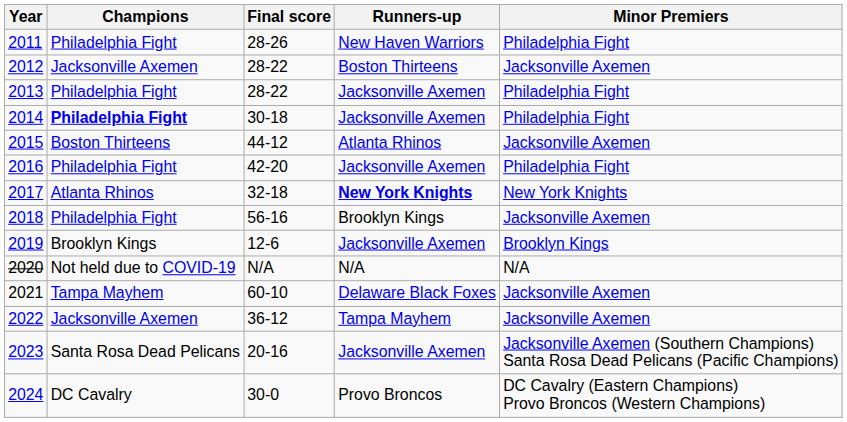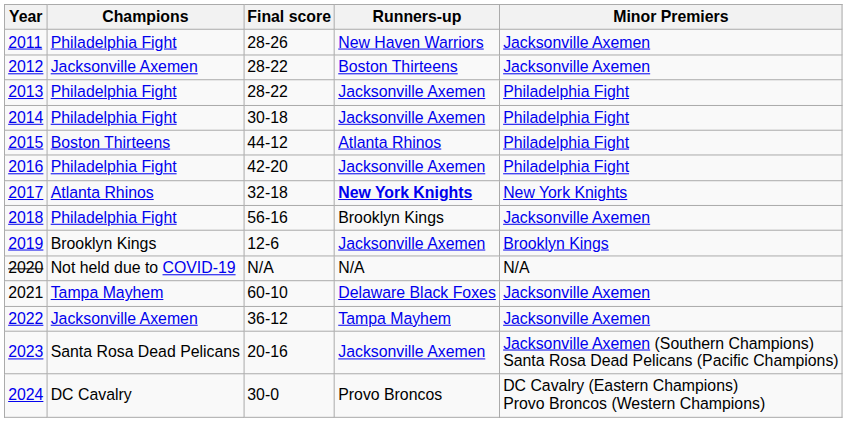 <table class="wikitable">
 <tr>
 <th>Year</th>
 <th>Champions</th>
 <th>Final score</th>
 <th>Runners-up</th>
 <th>Minor Premiers</th>
 </tr>
 <tr>
 <td><a href='#'>2011</a></td>
 <td><a href='#'>Philadelphia Fight</a></td>
 <td>28-26</td>
 <td><a href='#'>New Haven Warriors</a></td>
-<td><a href='#'>Philadelphia Fight</a></td>
+<td><a href='#'>Jacksonville Axemen</a></td>
 </tr>
 <tr>
 <td><a href='#'>2012</a></td>
 <td><a href='#'>Jacksonville Axemen</a></td>
 <td>28-22</td>
 <td><a href='#'>Boston Thirteens</a></td>
 <td><a href='#'>Jacksonville Axemen</a></td>
 </tr>
 <tr>
 <td><a href='#'>2013</a></td>
 <td><a href='#'>Philadelphia Fight</a></td>
 <td>28-22</td>
 <td><a href='#'>Jacksonville Axemen</a></td>
 <td><a href='#'>Philadelphia Fight</a></td>
 </tr>
 <tr>
 <td><a href='#'>2014</a></td>
-<td><strong><a href='#'>Philadelphia Fight</a></strong></td>
+<td><a href='#'>Philadelphia Fight</a></td>
 <td>30-18</td>
 <td><a href='#'>Jacksonville Axemen</a></td>
 <td><a href='#'>Philadelphia Fight</a></td>
 </tr>
 <tr>
 <td><a href='#'>2015</a></td>
 <td><a href='#'>Boston Thirteens</a></td>
 <td>44-12</td>
 <td><a href='#'>Atlanta Rhinos</a></td>
-<td><a href='#'>Jacksonville Axemen</a></td>
+<td><a href='#'>Philadelphia Fight</a></td>
 </tr>
 <tr>
 <td><a href='#'>2016</a></td>
 <td><a href='#'>Philadelphia Fight</a></td>
 <td>42-20</td>
 <td><a href='#'>Jacksonville Axemen</a></td>
 <td><a href='#'>Philadelphia Fight</a></td>
 </tr>
 <tr>
 <td><a href='#'>2017</a></td>
 <td><a href='#'>Atlanta Rhinos</a></td>
 <td>32-18</td>
 <td><strong><a href='#'>New York Knights</a></strong></td>
 <td><a href='#'>New York Knights</a></td>
 </tr>
 <tr>
 <td><a href='#'>2018</a></td>
 <td><a href='#'>Philadelphia Fight</a></td>
 <td>56-16</td>
 <td>Brooklyn Kings</td>
 <td><a href='#'>Jacksonville Axemen</a></td>
 </tr>
 <tr>
 <td><a href='#'>2019</a></td>
 <td>Brooklyn Kings</td>
 <td>12-6</td>
 <td><a href='#'>Jacksonville Axemen</a></td>
 <td><a href='#'>Brooklyn Kings</a></td>
 </tr>
 <tr>
 <td><s>2020</s></td>
 <td>Not held due to <a href='#'>COVID-19</a></td>
 <td>N/A</td>
 <td>N/A</td>
 <td>N/A</td>
 </tr>
 <tr>
 <td>2021</td>
 <td><a href='#'>Tampa Mayhem</a></td>
 <td>60-10</td>
 <td><a href='#'>Delaware Black Foxes</a></td>
 <td><a href='#'>Jacksonville Axemen</a></td>
 </tr>
 <tr>
 <td><a href='#'>2022</a></td>
 <td><a href='#'>Jacksonville Axemen</a></td>
 <td>36-12</td>
 <td><a href='#'>Tampa Mayhem</a></td>
 <td><a href='#'>Jacksonville Axemen</a></td>
 </tr>
 <tr>
 <td><a href='#'>2023</a></td>
 <td>Santa Rosa Dead Pelicans</td>
 <td>20-16</td>
 <td><a href='#'>Jacksonville Axemen</a></td>
 <td><a href='#'>Jacksonville Axemen</a> (Southern Champions)<br>Santa Rosa Dead Pelicans (Pacific Champions)</td>
 </tr>
 <tr>
 <td><a href='#'>2024</a></td>
 <td>DC Cavalry</td>
 <td>30-0</td>
 <td>Provo Broncos</td>
 <td>DC Cavalry (Eastern Champions)<br>Provo Broncos (Western Champions)</td>
 </tr>
 </table>
